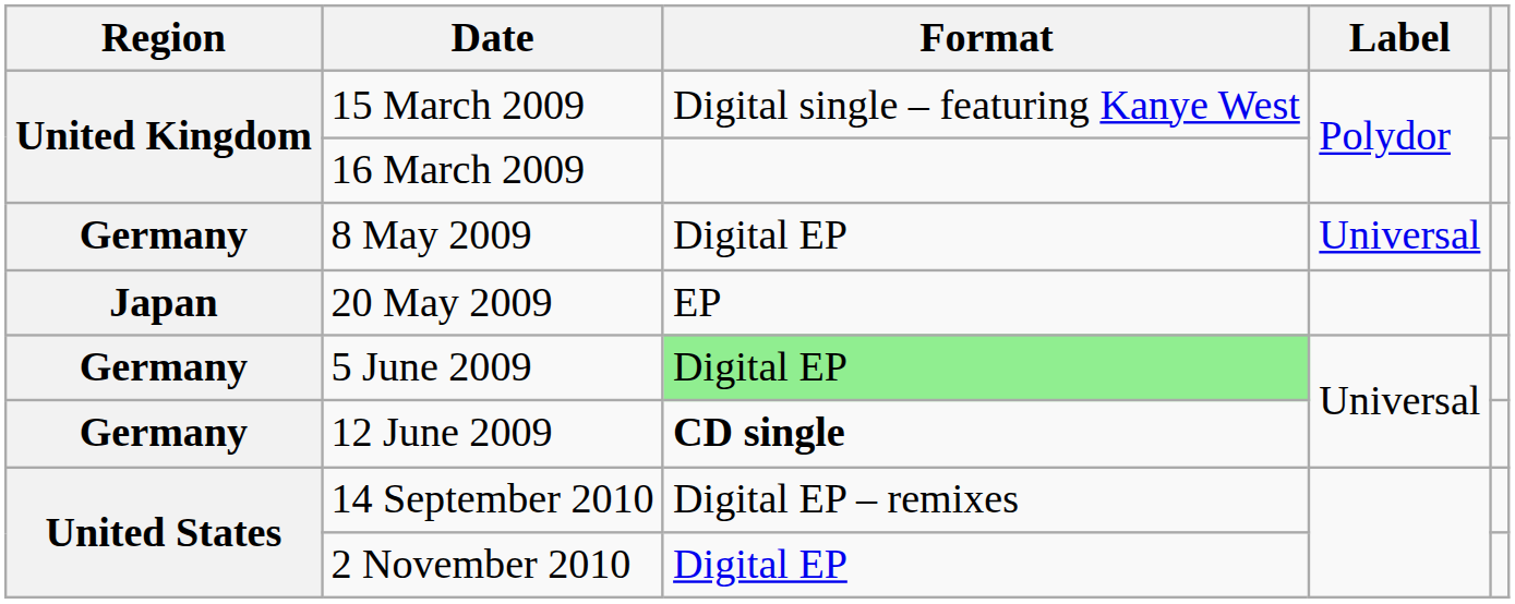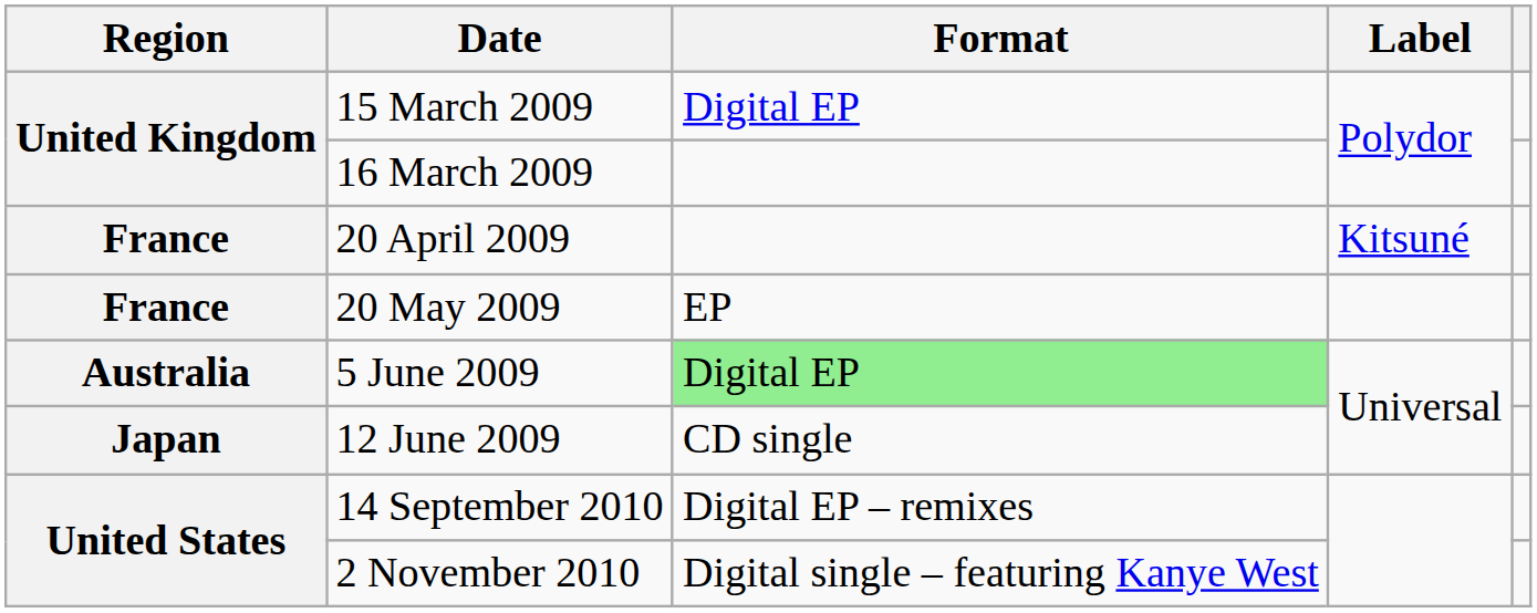 <table class="wikitable plainrowheaders">
 <tr>
 <th scope="col">Region</th>
 <th scope="col">Date</th>
 <th scope="col">Format</th>
 <th scope="col">Label</th>
 <th scope="col"></th>
 </tr>
 <tr>
 <th scope="row" rowspan="2">United Kingdom</th>
 <td>15 March 2009</td>
-<td>Digital single – featuring <a href='#'>Kanye West</a></td>
+<td><a href='#'>Digital EP</a></td>
 <td rowspan="2"><a href='#'>Polydor</a></td>
 <td align="center"></td>
 </tr>
 <tr>
 <td>16 March 2009</td>
 <td></td>
 <td align="center"></td>
 </tr>
 <tr>
-<th scope="row">Germany</th>
-<td>8 May 2009</td>
-<td>Digital EP</td>
-<td><a href='#'>Universal</a></td>
+<th scope="row">France</th>
+<td>20 April 2009</td>
+<td></td>
+<td><a href='#'>Kitsuné</a></td>
 <td align="center"></td>
 </tr>
 <tr>
-<th scope="row">Japan</th>
+<th scope="row">France</th>
 <td>20 May 2009</td>
 <td>EP</td>
 <td></td>
 <td align="center"></td>
 </tr>
 <tr>
-<th scope="row">Germany</th>
+<th scope="row">Australia</th>
 <td>5 June 2009</td>
 <td style="background: lightgreen;">Digital EP</td>
 <td rowspan="2">Universal</td>
 <td align="center"></td>
 </tr>
 <tr>
-<th scope="row">Germany</th>
+<th scope="row">Japan</th>
 <td>12 June 2009</td>
-<td><strong>CD single</strong></td>
+<td>CD single</td>
 <td align="center"></td>
 </tr>
 <tr>
 <th scope="row" rowspan="2">United States</th>
 <td>14 September 2010</td>
 <td>Digital EP – remixes</td>
 <td rowspan="2"></td>
 <td align="center"></td>
 </tr>
 <tr>
 <td>2 November 2010</td>
-<td><a href='#'>Digital EP</a></td>
+<td>Digital single – featuring <a href='#'>Kanye West</a></td>
 <td align="center"></td>
 </tr>
 </table>
